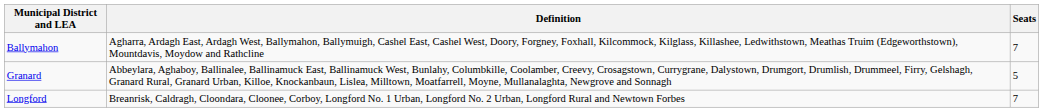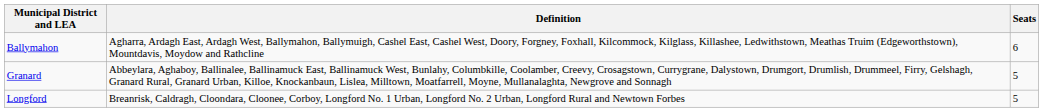 <table class="wikitable">
 <tr>
 <th>Municipal District and LEA</th>
 <th>Definition</th>
 <th>Seats</th>
 </tr>
 <tr>
 <td><a href='#'>Ballymahon</a></td>
 <td>Agharra, Ardagh East, Ardagh West, Ballymahon, Ballymuigh, Cashel East, Cashel West, Doory, Forgney, Foxhall, Kilcommock, Kilglass, Killashee, Ledwithstown, Meathas Truim (Edgeworthstown), Mountdavis, Moydow and Rathcline</td>
-<td>7</td>
+<td>6</td>
 </tr>
 <tr>
 <td><a href='#'>Granard</a></td>
 <td>Abbeylara, Aghaboy, Ballinalee, Ballinamuck East, Ballinamuck West, Bunlahy, Columbkille, Coolamber, Creevy, Crosagstown, Currygrane, Dalystown, Drumgort, Drumlish, Drummeel, Firry, Gelshagh, Granard Rural, Granard Urban, Killoe, Knockanbaun, Lislea, Milltown, Moatfarrell, Moyne, Mullanalaghta, Newgrove and Sonnagh</td>
 <td>5</td>
 </tr>
 <tr>
 <td><a href='#'>Longford</a></td>
 <td>Breanrisk, Caldragh, Cloondara, Cloonee, Corboy, Longford No. 1 Urban, Longford No. 2 Urban, Longford Rural and Newtown Forbes</td>
-<td>7</td>
+<td>5</td>
 </tr>
 </table>
